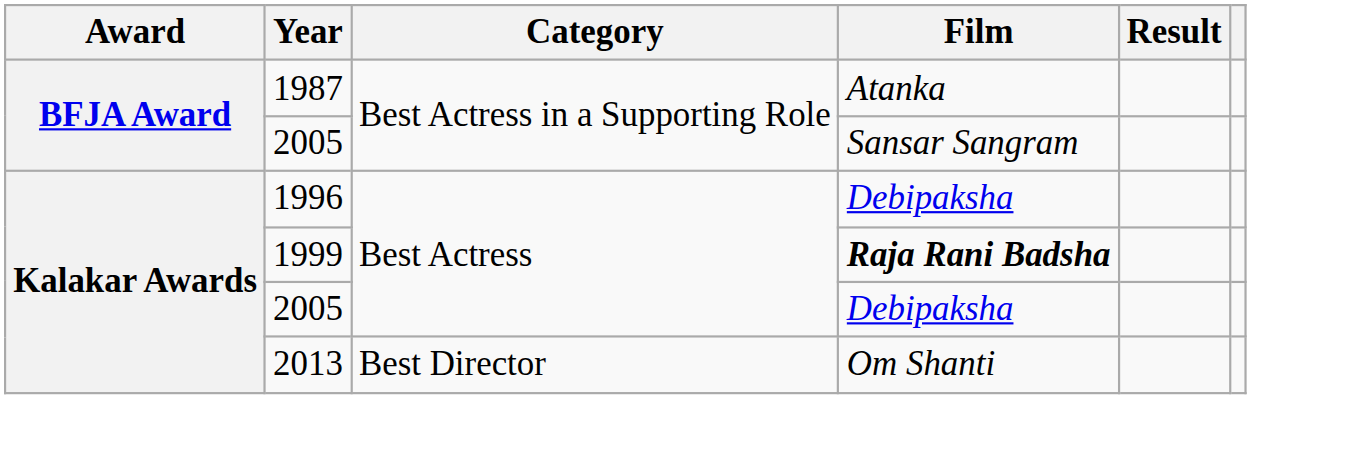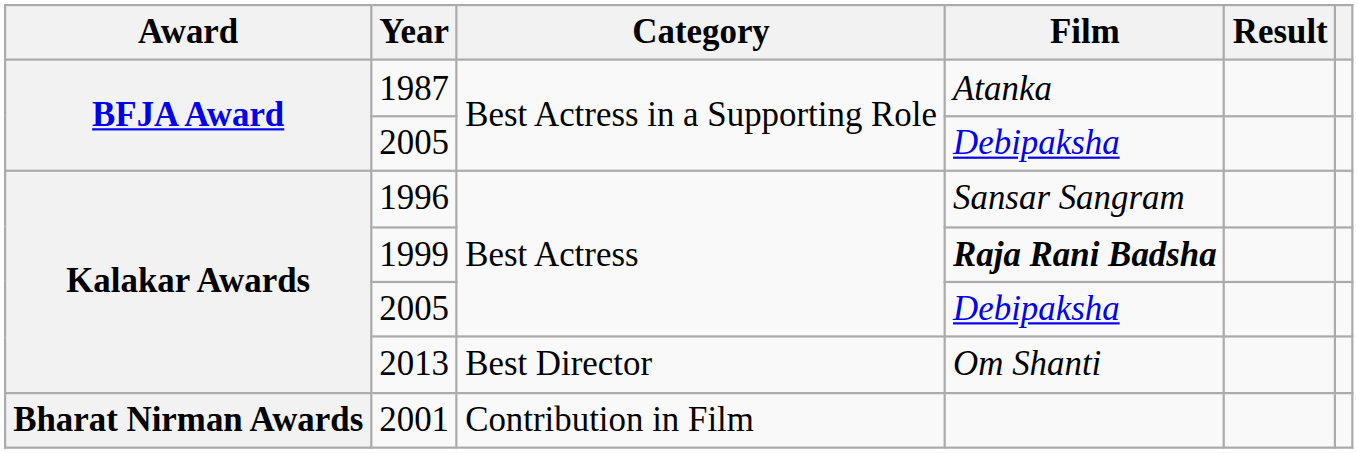 <table class="wikitable">
 <tr>
 <th>Award</th>
 <th>Year</th>
 <th>Category</th>
 <th>Film</th>
 <th>Result</th>
 <th></th>
 </tr>
 <tr>
 <th rowspan="2"><a href='#'>BFJA Award</a></th>
 <td>1987</td>
 <td rowspan="2">Best Actress in a Supporting Role</td>
 <td><em>Atanka</em></td>
 <td></td>
 <td></td>
 </tr>
 <tr>
 <td>2005</td>
-<td><em>Sansar Sangram</em></td>
+<td><em><a href='#'>Debipaksha</a></em></td>
 <td></td>
 <td></td>
 </tr>
 <tr>
 <th rowspan="4">Kalakar Awards</th>
 <td>1996</td>
 <td rowspan="3">Best Actress</td>
-<td><em><a href='#'>Debipaksha</a></em></td>
+<td><em>Sansar Sangram</em></td>
 <td></td>
 <td></td>
 </tr>
 <tr>
 <td>1999</td>
 <td><strong><em>Raja Rani Badsha</em></strong></td>
 <td></td>
 <td></td>
 </tr>
 <tr>
 <td>2005</td>
 <td><em><a href='#'>Debipaksha</a></em></td>
 <td></td>
 <td></td>
 </tr>
 <tr>
 <td>2013</td>
 <td>Best Director</td>
 <td><em>Om Shanti</em></td>
 <td></td>
 <td></td>
 </tr>
+<tr>
+<th>Bharat Nirman Awards</th>
+<td>2001</td>
+<td>Contribution in Film</td>
+<td></td>
+<td></td>
+<td></td>
+</tr>
 </table>
